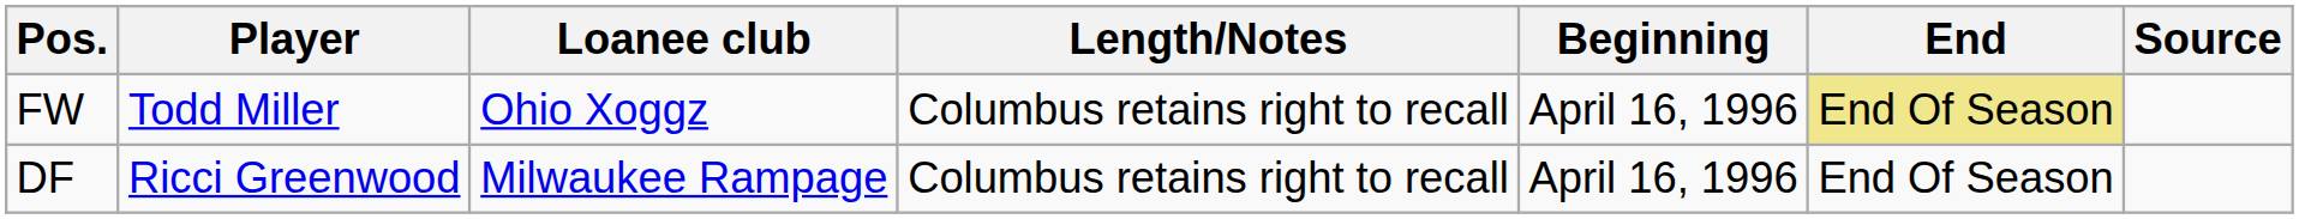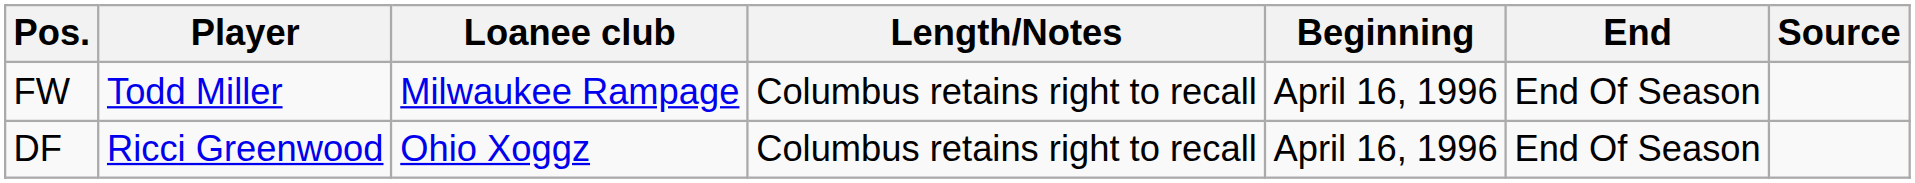 <table class="wikitable sortable" style="text-align: left">
 <tr>
 <th><strong>Pos.</strong></th>
 <th><strong>Player</strong></th>
 <th><strong>Loanee club</strong></th>
 <th><strong>Length/Notes</strong></th>
 <th><strong>Beginning</strong></th>
 <th><strong>End</strong></th>
 <th><strong>Source</strong></th>
 </tr>
 <tr>
 <td>FW</td>
 <td> <a href='#'>Todd Miller</a></td>
-<td> <a href='#'>Ohio Xoggz</a></td>
-<td>Columbus retains right to recall</td>
-<td>April 16, 1996</td>
-<td style="background: khaki;">End Of Season</td>
-<td align=center></td>
-</tr>
-<tr>
-<td>DF</td>
-<td> <a href='#'>Ricci Greenwood</a></td>
 <td> <a href='#'>Milwaukee Rampage</a></td>
 <td>Columbus retains right to recall</td>
 <td>April 16, 1996</td>
 <td>End Of Season</td>
 <td align=center></td>
 </tr>
+<tr>
+<td>DF</td>
+<td> <a href='#'>Ricci Greenwood</a></td>
+<td> <a href='#'>Ohio Xoggz</a></td>
+<td>Columbus retains right to recall</td>
+<td>April 16, 1996</td>
+<td>End Of Season</td>
+<td align=center></td>
+</tr>
 </table>
